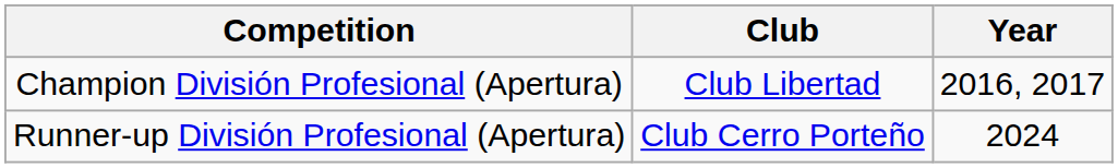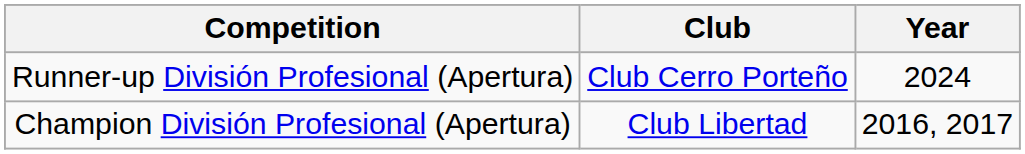 <table class="wikitable" style="text-align: center;">
 <tr>
 <th>Competition</th>
 <th>Club</th>
 <th>Year</th>
 </tr>
 <tr>
+<td>Runner-up <a href='#'>División Profesional</a> (Apertura)</td>
+<td><a href='#'>Club Cerro Porteño</a></td>
+<td>2024</td>
+</tr>
+<tr>
 <td>Champion <a href='#'>División Profesional</a> (Apertura)</td>
 <td><a href='#'>Club Libertad</a></td>
 <td>2016, 2017</td>
 </tr>
-<tr>
-<td>Runner-up <a href='#'>División Profesional</a> (Apertura)</td>
-<td><a href='#'>Club Cerro Porteño</a></td>
-<td>2024</td>
-</tr>
 </table>
